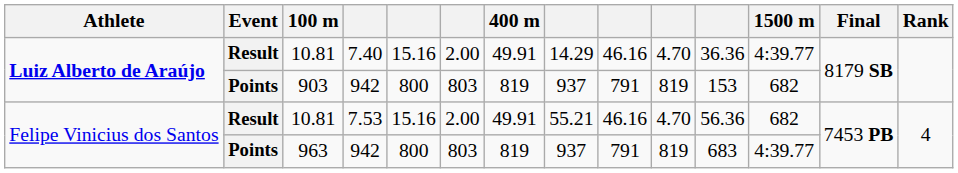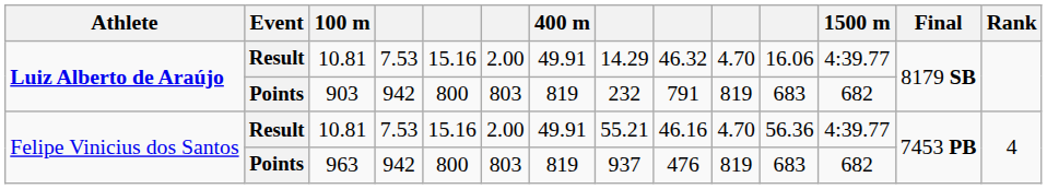 <table class="wikitable" style="font-size:90%">
 <tr>
 <th>Athlete</th>
 <th>Event</th>
 <th>100 m</th>
 <th></th>
 <th></th>
 <th></th>
 <th>400 m</th>
 <th></th>
 <th></th>
 <th></th>
 <th></th>
 <th>1500 m</th>
 <th>Final</th>
 <th>Rank</th>
 </tr>
 <tr align=center>
 <td rowspan=2 align=left><strong><a href='#'>Luiz Alberto de Araújo</a></strong></td>
 <th style=font-size:95%>Result</th>
 <td>10.81</td>
-<td>7.40</td>
+<td>7.53</td>
 <td>15.16</td>
 <td>2.00</td>
 <td>49.91</td>
 <td>14.29</td>
-<td>46.16</td>
+<td>46.32</td>
 <td>4.70</td>
-<td>36.36</td>
+<td>16.06</td>
 <td>4:39.77</td>
 <td rowspan=2>8179 <strong>SB</strong></td>
 <td rowspan=2></td>
 </tr>
 <tr align=center>
 <th style=font-size:95%>Points</th>
 <td>903</td>
 <td>942</td>
 <td>800</td>
 <td>803</td>
 <td>819</td>
-<td>937</td>
+<td>232</td>
 <td>791</td>
 <td>819</td>
-<td>153</td>
+<td>683</td>
 <td>682</td>
 </tr>
 <tr align=center>
 <td rowspan=2 align=left><a href='#'>Felipe Vinicius dos Santos</a></td>
 <th style="font-size:95%">Result</th>
 <td>10.81</td>
 <td>7.53</td>
 <td>15.16</td>
 <td>2.00</td>
 <td>49.91</td>
 <td>55.21</td>
 <td>46.16</td>
 <td>4.70</td>
 <td>56.36</td>
-<td>682</td>
+<td>4:39.77</td>
 <td rowspan=2>7453 <strong>PB</strong></td>
 <td rowspan=2>4</td>
 </tr>
 <tr align=center>
 <th style="font-size:95%">Points</th>
 <td>963</td>
 <td>942</td>
 <td>800</td>
 <td>803</td>
 <td>819</td>
 <td>937</td>
-<td>791</td>
+<td>476</td>
 <td>819</td>
 <td>683</td>
-<td>4:39.77</td>
+<td>682</td>
 </tr>
 </table>
